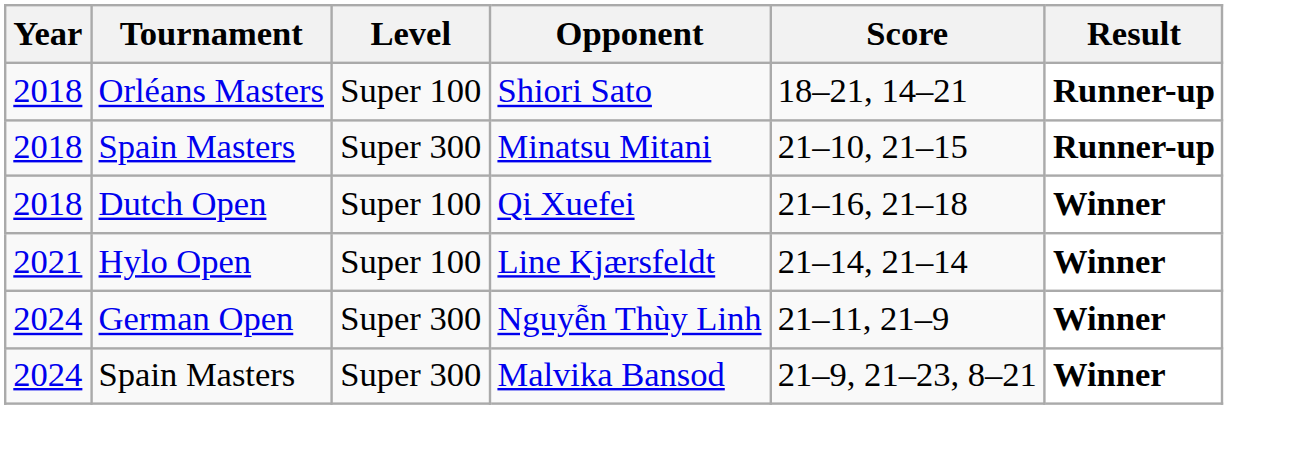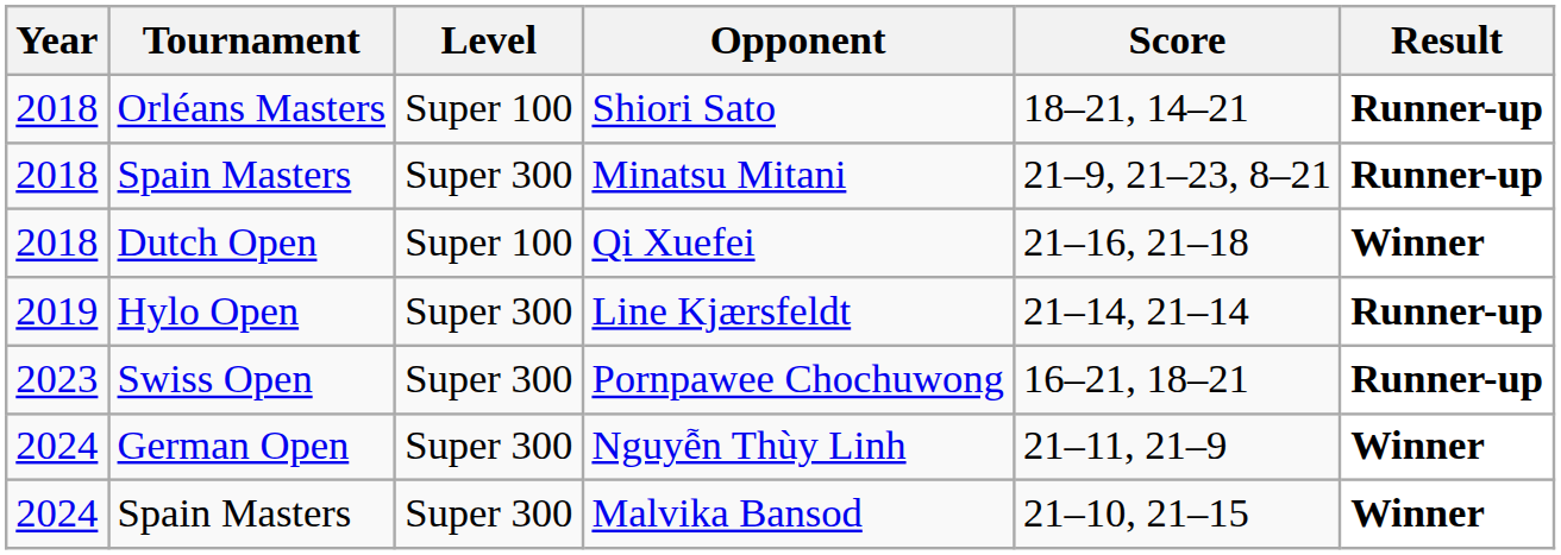 <table class="sortable wikitable" style="font-size: 90%;">
 <tr>
 <th>Year</th>
 <th>Tournament</th>
 <th>Level</th>
 <th>Opponent</th>
 <th>Score</th>
 <th>Result</th>
 </tr>
 <tr>
 <td align="center"><a href='#'>2018</a></td>
 <td align="left"><a href='#'>Orléans Masters</a></td>
 <td align="left">Super 100</td>
 <td align="left"> <a href='#'>Shiori Sato</a></td>
 <td align="left">18–21, 14–21</td>
 <td style="text-align:left; background:white"> <strong>Runner-up</strong></td>
 </tr>
 <tr>
 <td align="center"><a href='#'>2018</a></td>
 <td align="left"><a href='#'>Spain Masters</a></td>
 <td align="left">Super 300</td>
 <td align="left"> <a href='#'>Minatsu Mitani</a></td>
-<td align="left">21–10, 21–15</td>
+<td align="left">21–9, 21–23, 8–21</td>
 <td style="text-align:left; background:white"> <strong>Runner-up</strong></td>
 </tr>
 <tr>
 <td align="center"><a href='#'>2018</a></td>
 <td align="left"><a href='#'>Dutch Open</a></td>
 <td align="left">Super 100</td>
 <td align="left"> <a href='#'>Qi Xuefei</a></td>
 <td align="left">21–16, 21–18</td>
 <td style="text-align:left; background:white"> <strong>Winner</strong></td>
 </tr>
 <tr>
-<td align="center"><a href='#'>2021</a></td>
+<td align="center"><a href='#'>2019</a></td>
 <td align="left"><a href='#'>Hylo Open</a></td>
-<td align="left">Super 100</td>
+<td align="left">Super 300</td>
 <td align="left"> <a href='#'>Line Kjærsfeldt</a></td>
 <td align="left">21–14, 21–14</td>
-<td style="text-align:left; background:white"> <strong>Winner</strong></td>
+<td style="text-align:left; background:white"> <strong>Runner-up</strong></td>
+</tr>
+<tr>
+<td align="center"><a href='#'>2023</a></td>
+<td align="left"><a href='#'>Swiss Open</a></td>
+<td align="left">Super 300</td>
+<td align="left"> <a href='#'>Pornpawee Chochuwong</a></td>
+<td align="left">16–21, 18–21</td>
+<td style="text-align:left; background:white"> <strong>Runner-up</strong></td>
 </tr>
 <tr>
 <td align="center"><a href='#'>2024</a></td>
 <td align="left"><a href='#'>German Open</a></td>
 <td align="left">Super 300</td>
 <td align="left"> <a href='#'>Nguyễn Thùy Linh</a></td>
 <td align="left">21–11, 21–9</td>
 <td style="text-align:left; background:white"> <strong>Winner</strong></td>
 </tr>
 <tr>
 <td align="center"><a href='#'>2024</a></td>
 <td align="left">Spain Masters</td>
 <td align="left">Super 300</td>
 <td align="left"> <a href='#'>Malvika Bansod</a></td>
-<td align="left">21–9, 21–23, 8–21</td>
+<td align="left">21–10, 21–15</td>
 <td style="text-align:left; background:white"> <strong>Winner</strong></td>
 </tr>
 </table>
